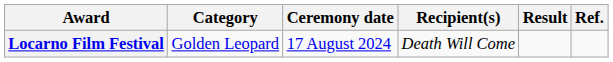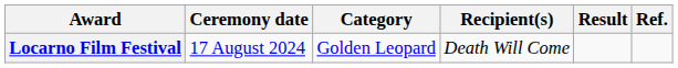 <table class="wikitable sortable plainrowheaders">
 <tr>
 <th scope="col">Award</th>
+<th scope="col">Ceremony date</th>
 <th scope="col">Category</th>
-<th scope="col">Ceremony date</th>
 <th scope="col">Recipient(s)</th>
 <th scope="col">Result</th>
 <th scope="col">Ref.</th>
 </tr>
 <tr>
 <th scope="row"><a href='#'>Locarno Film Festival</a></th>
+<td><a href='#'>17 August 2024</a></td>
 <td><a href='#'>Golden Leopard</a></td>
-<td><a href='#'>17 August 2024</a></td>
 <td><em>Death Will Come</em></td>
 <td></td>
 <td align="center"></td>
 </tr>
 </table>
